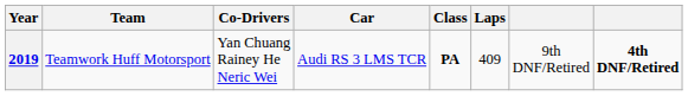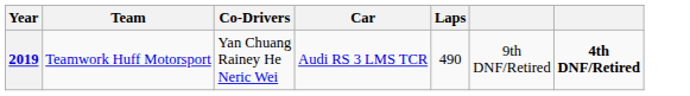 <table class="wikitable" style="text-align:center; font-size:90%">
 <tr>
 <th>Year</th>
 <th>Team</th>
 <th>Co-Drivers</th>
 <th>Car</th>
-<th>Class</th>
 <th>Laps</th>
 <th></th>
 <th></th>
 </tr>
 <tr>
 <th><a href='#'>2019</a></th>
 <td align="left"> <a href='#'>Teamwork Huff Motorsport</a></td>
 <td align="left"> Yan Chuang<br> Rainey He<br> <a href='#'>Neric Wei</a></td>
 <td align="left"><a href='#'>Audi RS 3 LMS TCR</a></td>
-<td><strong><span>PA</span></strong></td>
-<td>409</td>
+<td>490</td>
 <td>9th<br>DNF/Retired</td>
 <td><strong>4th<br>DNF/Retired</strong></td>
 </tr>
 </table>
